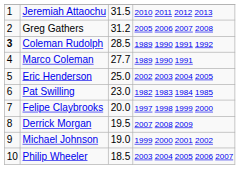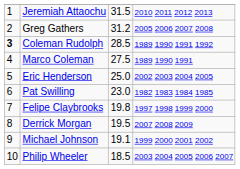 <table class="wikitable">
 <tr>
 </tr>
 <tr>
 <td>1</td>
 <td><a href='#'>Jeremiah Attaochu</a></td>
 <td>31.5</td>
 <td style="font-size:80%;"><a href='#'>2010</a> <a href='#'>2011</a> <a href='#'>2012</a> <a href='#'>2013</a></td>
 </tr>
 <tr>
 <td>2</td>
 <td>Greg Gathers</td>
 <td>31.2</td>
 <td style="font-size:80%;"><a href='#'>2005</a> <a href='#'>2006</a> <a href='#'>2007</a> <a href='#'>2008</a></td>
 </tr>
 <tr>
 <td><strong>3</strong></td>
 <td><a href='#'>Coleman Rudolph</a></td>
 <td>28.5</td>
 <td style="font-size:80%;"><a href='#'>1989</a> <a href='#'>1990</a> <a href='#'>1991</a> <a href='#'>1992</a></td>
 </tr>
 <tr>
 <td>4</td>
 <td><a href='#'>Marco Coleman</a></td>
-<td>27.7</td>
+<td>27.5</td>
 <td style="font-size:80%;"><a href='#'>1989</a> <a href='#'>1990</a> <a href='#'>1991</a></td>
 </tr>
 <tr>
 <td>5</td>
 <td><a href='#'>Eric Henderson</a></td>
 <td>25.0</td>
 <td style="font-size:80%;"><a href='#'>2002</a> <a href='#'>2003</a> <a href='#'>2004</a> <a href='#'>2005</a></td>
 </tr>
 <tr>
 <td>6</td>
 <td><a href='#'>Pat Swilling</a></td>
 <td>23.0</td>
 <td style="font-size:80%;"><a href='#'>1982</a> <a href='#'>1983</a> <a href='#'>1984</a> <a href='#'>1985</a></td>
 </tr>
 <tr>
 <td>7</td>
 <td><a href='#'>Felipe Claybrooks</a></td>
-<td>20.0</td>
+<td>19.8</td>
 <td style="font-size:80%;"><a href='#'>1997</a> <a href='#'>1998</a> <a href='#'>1999</a> <a href='#'>2000</a></td>
 </tr>
 <tr>
 <td>8</td>
 <td><a href='#'>Derrick Morgan</a></td>
 <td>19.5</td>
 <td style="font-size:80%;"><a href='#'>2007</a> <a href='#'>2008</a> <a href='#'>2009</a></td>
 </tr>
 <tr>
 <td>9</td>
 <td><a href='#'>Michael Johnson</a></td>
-<td>19.0</td>
+<td>19.1</td>
 <td style="font-size:80%;"><a href='#'>1999</a> <a href='#'>2000</a> <a href='#'>2001</a> <a href='#'>2002</a></td>
 </tr>
 <tr>
 <td>10</td>
 <td><a href='#'>Philip Wheeler</a></td>
 <td>18.5</td>
 <td style="font-size:80%;"><a href='#'>2003</a> <a href='#'>2004</a> <a href='#'>2005</a> <a href='#'>2006</a> <a href='#'>2007</a></td>
 </tr>
 </table>
